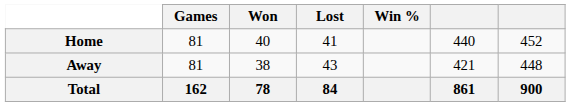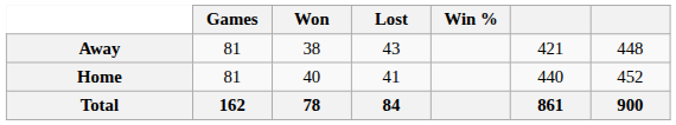 <table class="wikitable" style="font-size:95%; text-align:center; width:38em; border:0;margin: 0.5em auto;">
 <tr>
 <td width="28%" style="background:#fff;border:0;"></td>
 <th width="12%">Games</th>
 <th width="12%">Won</th>
 <th width="12%">Lost</th>
 <th width="12%">Win %</th>
 <th width="12%"></th>
 <th width="12%"></th>
 </tr>
 <tr>
+<th>Away</th>
+<td>81</td>
+<td>38</td>
+<td>43</td>
+<td></td>
+<td>421</td>
+<td>448</td>
+</tr>
+<tr>
 <th>Home</th>
 <td>81</td>
 <td>40</td>
 <td>41</td>
 <td></td>
 <td>440</td>
 <td>452</td>
-</tr>
-<tr>
-<th>Away</th>
-<td>81</td>
-<td>38</td>
-<td>43</td>
-<td></td>
-<td>421</td>
-<td>448</td>
 </tr>
 <tr>
 <th>Total</th>
 <th>162</th>
 <th>78</th>
 <th>84</th>
 <th></th>
 <th>861</th>
 <th>900</th>
 </tr>
 </table>
